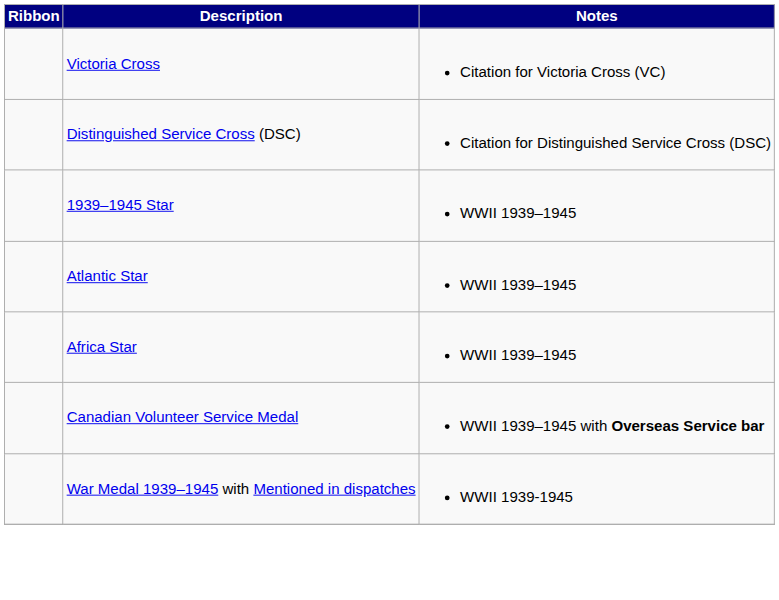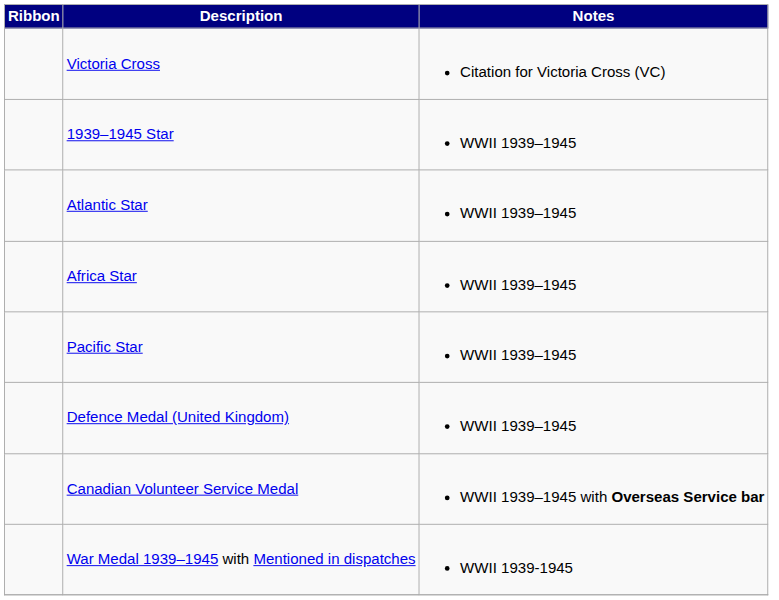 <table class="wikitable">
 <tr style="background:Navy;color:White" align="center">
 <td><strong>Ribbon</strong></td>
 <td><strong>Description</strong></td>
 <td><strong>Notes</strong></td>
 </tr>
 <tr>
 <td></td>
 <td><a href='#'>Victoria Cross</a></td>
 <td><br><ul><li>Citation for Victoria Cross (VC)</li></ul></td>
-</tr>
-<tr>
-<td></td>
-<td><a href='#'>Distinguished Service Cross</a> (DSC)</td>
-<td><br><ul><li>Citation for Distinguished Service Cross (DSC)</li></ul></td>
 </tr>
 <tr>
 <td></td>
 <td><a href='#'>1939–1945 Star</a></td>
 <td><br><ul><li>WWII 1939–1945</li></ul></td>
 </tr>
 <tr>
 <td></td>
 <td><a href='#'>Atlantic Star</a></td>
 <td><br><ul><li>WWII 1939–1945</li></ul></td>
 </tr>
 <tr>
 <td></td>
 <td><a href='#'>Africa Star</a></td>
 <td><br><ul><li>WWII 1939–1945</li></ul></td>
 </tr>
 <tr>
 <td></td>
+<td><a href='#'>Pacific Star</a></td>
+<td><br><ul><li>WWII 1939–1945</li></ul></td>
+</tr>
+<tr>
+<td></td>
+<td><a href='#'>Defence Medal (United Kingdom)</a></td>
+<td><br><ul><li>WWII 1939–1945</li></ul></td>
+</tr>
+<tr>
+<td></td>
 <td><a href='#'>Canadian Volunteer Service Medal</a></td>
 <td><br><ul><li>WWII 1939–1945 with <strong>Overseas Service bar</strong></li></ul></td>
 </tr>
 <tr>
 <td></td>
 <td><a href='#'>War Medal 1939–1945</a> with <a href='#'>Mentioned in dispatches</a></td>
 <td><br><ul><li>WWII 1939-1945</li></ul></td>
 </tr>
 <tr>
 </tr>
 </table>
